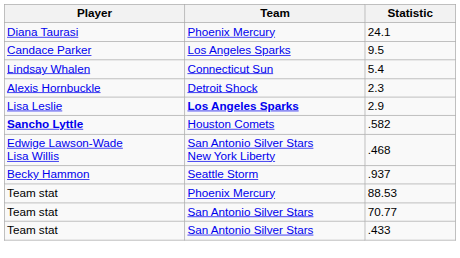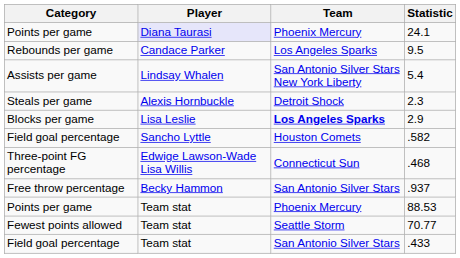 <table class="wikitable" style="width: 70%">
 <tr>
+<th width=30%>Category</th>
 <th width=30%>Player</th>
 <th width=30%>Team</th>
 <th width=15%>Statistic</th>
 </tr>
 <tr>
-<td><a href='#'>Diana Taurasi</a></td>
+<td>Points per game</td>
+<td style="background: lavender;"><a href='#'>Diana Taurasi</a></td>
 <td><a href='#'>Phoenix Mercury</a></td>
 <td>24.1</td>
 </tr>
 <tr>
+<td>Rebounds per game</td>
 <td><a href='#'>Candace Parker</a></td>
 <td><a href='#'>Los Angeles Sparks</a></td>
 <td>9.5</td>
 </tr>
 <tr>
+<td>Assists per game</td>
 <td><a href='#'>Lindsay Whalen</a></td>
-<td><a href='#'>Connecticut Sun</a></td>
+<td><a href='#'>San Antonio Silver Stars</a><br><a href='#'>New York Liberty</a></td>
 <td>5.4</td>
 </tr>
 <tr>
+<td>Steals per game</td>
 <td><a href='#'>Alexis Hornbuckle</a></td>
 <td><a href='#'>Detroit Shock</a></td>
 <td>2.3</td>
 </tr>
 <tr>
+<td>Blocks per game</td>
 <td><a href='#'>Lisa Leslie</a></td>
 <td><strong><a href='#'>Los Angeles Sparks</a></strong></td>
 <td>2.9</td>
 </tr>
 <tr>
-<td><strong><a href='#'>Sancho Lyttle</a></strong></td>
+<td>Field goal percentage</td>
+<td><a href='#'>Sancho Lyttle</a></td>
 <td><a href='#'>Houston Comets</a></td>
 <td>.582</td>
 </tr>
 <tr>
+<td>Three-point FG percentage</td>
 <td><a href='#'>Edwige Lawson-Wade</a><br><a href='#'>Lisa Willis</a></td>
-<td><a href='#'>San Antonio Silver Stars</a><br><a href='#'>New York Liberty</a></td>
+<td><a href='#'>Connecticut Sun</a></td>
 <td>.468</td>
 </tr>
 <tr>
+<td>Free throw percentage</td>
 <td><a href='#'>Becky Hammon</a></td>
-<td><a href='#'>Seattle Storm</a></td>
+<td><a href='#'>San Antonio Silver Stars</a></td>
 <td>.937</td>
 </tr>
 <tr>
+<td>Points per game</td>
 <td>Team stat</td>
 <td><a href='#'>Phoenix Mercury</a></td>
 <td>88.53</td>
 </tr>
 <tr>
+<td>Fewest points allowed</td>
 <td>Team stat</td>
-<td><a href='#'>San Antonio Silver Stars</a></td>
+<td><a href='#'>Seattle Storm</a></td>
 <td>70.77</td>
 </tr>
 <tr>
+<td>Field goal percentage</td>
 <td>Team stat</td>
 <td><a href='#'>San Antonio Silver Stars</a></td>
 <td>.433</td>
 </tr>
 </table>
